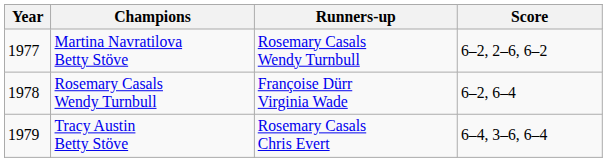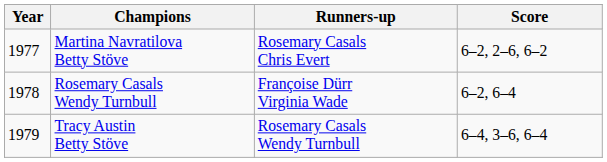 <table class=wikitable>
 <tr>
 <th style="width:40px">Year</th>
 <th style="width:200px">Champions</th>
 <th style="width:200px">Runners-up</th>
 <th style="width:140px" class="unsortable">Score</th>
 </tr>
 <tr>
 <td>1977</td>
 <td> <a href='#'>Martina Navratilova</a> <br>  <a href='#'>Betty Stöve</a></td>
-<td> <a href='#'>Rosemary Casals</a> <br>  <a href='#'>Wendy Turnbull</a></td>
+<td> <a href='#'>Rosemary Casals</a> <br>  <a href='#'>Chris Evert</a></td>
 <td>6–2, 2–6, 6–2</td>
 </tr>
 <tr>
 <td>1978</td>
 <td> <a href='#'>Rosemary Casals</a> <br>  <a href='#'>Wendy Turnbull</a></td>
 <td> <a href='#'>Françoise Dürr</a> <br>  <a href='#'>Virginia Wade</a></td>
 <td>6–2, 6–4</td>
 </tr>
 <tr>
 <td>1979</td>
 <td> <a href='#'>Tracy Austin</a> <br>  <a href='#'>Betty Stöve</a></td>
-<td> <a href='#'>Rosemary Casals</a> <br>  <a href='#'>Chris Evert</a></td>
+<td> <a href='#'>Rosemary Casals</a> <br>  <a href='#'>Wendy Turnbull</a></td>
 <td>6–4, 3–6, 6–4</td>
 </tr>
 </table>
